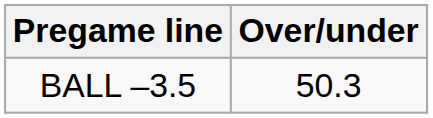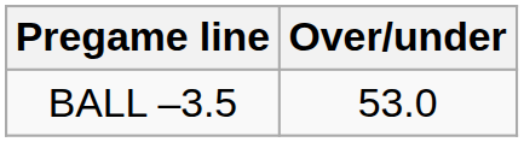 <table class="wikitable">
 <tr align="center">
 <th style=>Pregame line</th>
 <th style=>Over/under</th>
 </tr>
 <tr align="center">
 <td>BALL –3.5</td>
-<td>50.3</td>
+<td>53.0</td>
 </tr>
 </table>
